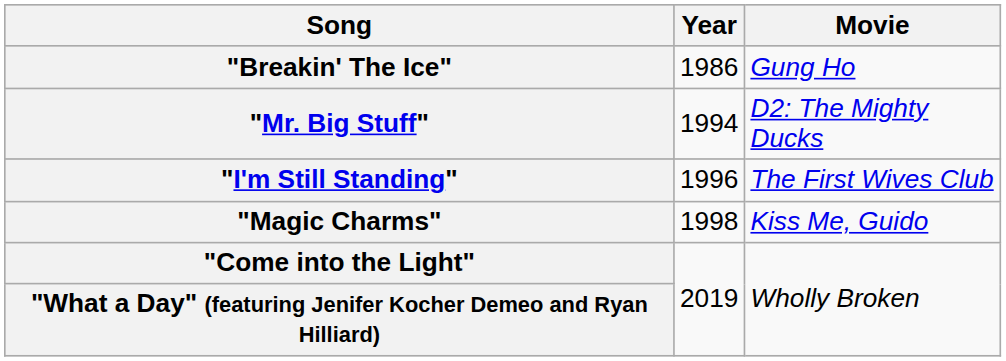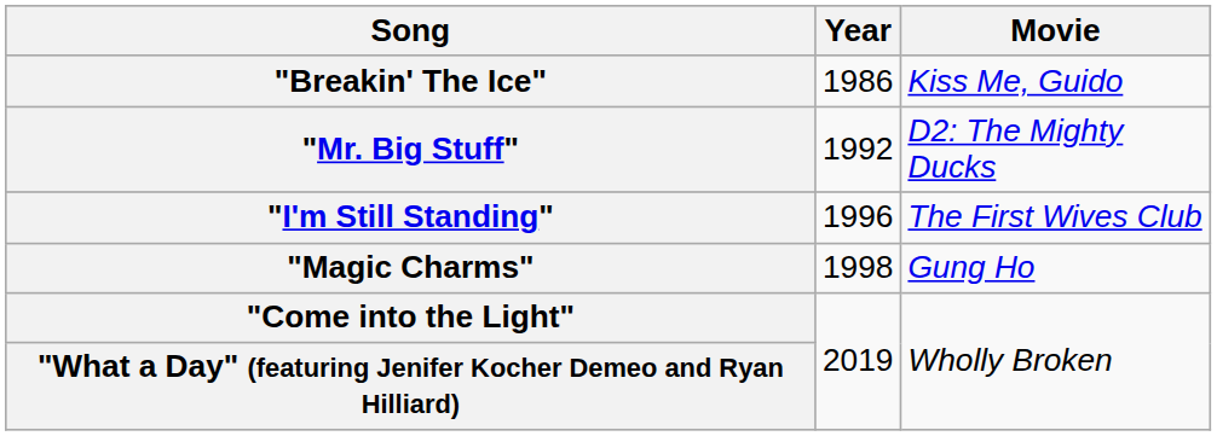 <table class="wikitable plainrowheaders" border="1">
 <tr>
 <th scope="col">Song</th>
 <th scope="col">Year</th>
 <th scope="col">Movie</th>
 </tr>
 <tr>
 <th scope="row">"Breakin' The Ice"</th>
 <td>1986</td>
-<td><em><a href='#'>Gung Ho</a></em></td>
+<td><em><a href='#'>Kiss Me, Guido</a></em></td>
 </tr>
 <tr>
 <th scope="row">"<a href='#'>Mr. Big Stuff</a>"</th>
-<td>1994</td>
+<td>1992</td>
 <td><em><a href='#'>D2: The Mighty Ducks</a></em></td>
 </tr>
 <tr>
 <th scope="row">"<a href='#'>I'm Still Standing</a>"</th>
 <td>1996</td>
 <td><em><a href='#'>The First Wives Club</a></em></td>
 </tr>
 <tr>
 <th scope="row">"Magic Charms"</th>
 <td>1998</td>
-<td><em><a href='#'>Kiss Me, Guido</a></em></td>
+<td><em><a href='#'>Gung Ho</a></em></td>
 </tr>
 <tr>
 <th scope="row">"Come into the Light"</th>
 <td rowspan="2">2019</td>
 <td rowspan="2"><em>Wholly Broken</em></td>
 </tr>
 <tr>
 <th scope="row">"What a Day" <small>(featuring Jenifer Kocher Demeo and Ryan Hilliard)</small></th>
 </tr>
 </table>
